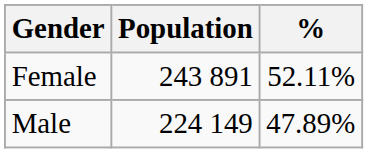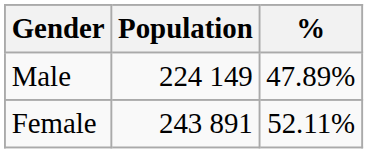 <table class="wikitable" style="font-size: 95%; text-align: right">
 <tr>
 <th>Gender</th>
 <th>Population</th>
 <th>%</th>
 </tr>
 <tr>
+<td align=left>Male</td>
+<td>224 149</td>
+<td>47.89%</td>
+</tr>
+<tr>
 <td align=left>Female</td>
 <td>243 891</td>
 <td>52.11%</td>
 </tr>
-<tr>
-<td align=left>Male</td>
-<td>224 149</td>
-<td>47.89%</td>
-</tr>
 </table>
